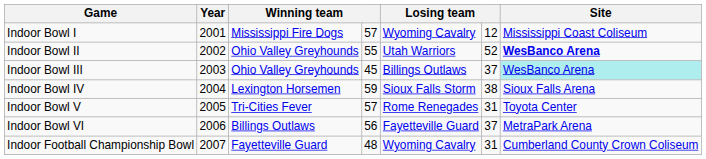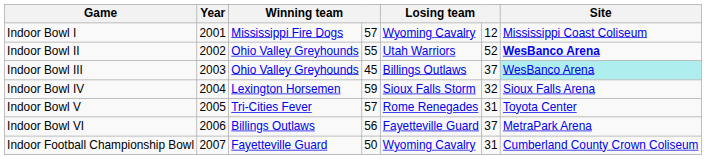 <table class="wikitable">
 <tr>
 <th>Game</th>
 <th>Year</th>
 <th colspan="2">Winning team</th>
 <th colspan="2">Losing team</th>
 <th>Site</th>
 </tr>
 <tr>
 <td>Indoor Bowl I</td>
 <td>2001</td>
 <td><a href='#'>Mississippi Fire Dogs</a></td>
 <td>57</td>
 <td><a href='#'>Wyoming Cavalry</a></td>
 <td>12</td>
 <td><a href='#'>Mississippi Coast Coliseum</a></td>
 </tr>
 <tr>
 <td>Indoor Bowl II</td>
 <td>2002</td>
 <td><a href='#'>Ohio Valley Greyhounds</a></td>
 <td>55</td>
 <td><a href='#'>Utah Warriors</a></td>
 <td>52</td>
 <td><strong><a href='#'>WesBanco Arena</a></strong></td>
 </tr>
 <tr>
 <td>Indoor Bowl III</td>
 <td>2003</td>
 <td><a href='#'>Ohio Valley Greyhounds</a></td>
 <td>45</td>
 <td><a href='#'>Billings Outlaws</a></td>
 <td>37</td>
 <td style="background: paleturquoise;"><a href='#'>WesBanco Arena</a></td>
 </tr>
 <tr>
 <td>Indoor Bowl IV</td>
 <td>2004</td>
 <td><a href='#'>Lexington Horsemen</a></td>
 <td>59</td>
 <td><a href='#'>Sioux Falls Storm</a></td>
-<td>38</td>
+<td>32</td>
 <td><a href='#'>Sioux Falls Arena</a></td>
 </tr>
 <tr>
 <td>Indoor Bowl V</td>
 <td>2005</td>
 <td><a href='#'>Tri-Cities Fever</a></td>
 <td>57</td>
 <td><a href='#'>Rome Renegades</a></td>
 <td>31</td>
 <td><a href='#'>Toyota Center</a></td>
 </tr>
 <tr>
 <td>Indoor Bowl VI</td>
 <td>2006</td>
 <td><a href='#'>Billings Outlaws</a></td>
 <td>56</td>
 <td><a href='#'>Fayetteville Guard</a></td>
 <td>37</td>
 <td><a href='#'>MetraPark Arena</a></td>
 </tr>
 <tr>
 <td>Indoor Football Championship Bowl</td>
 <td>2007</td>
 <td><a href='#'>Fayetteville Guard</a></td>
-<td>48</td>
+<td>50</td>
 <td><a href='#'>Wyoming Cavalry</a></td>
 <td>31</td>
 <td><a href='#'>Cumberland County Crown Coliseum</a></td>
 </tr>
 </table>
